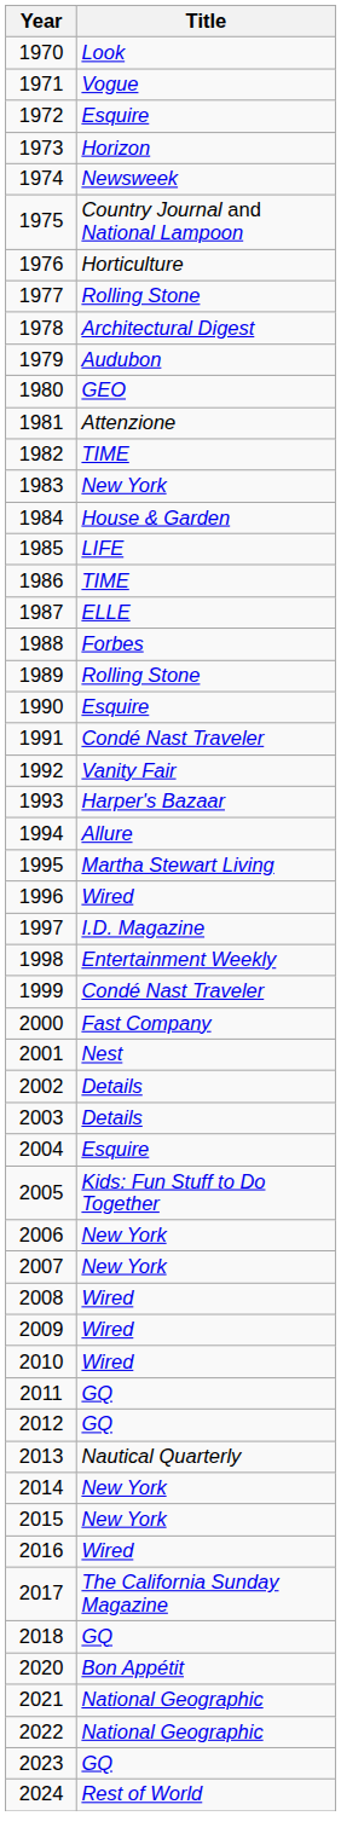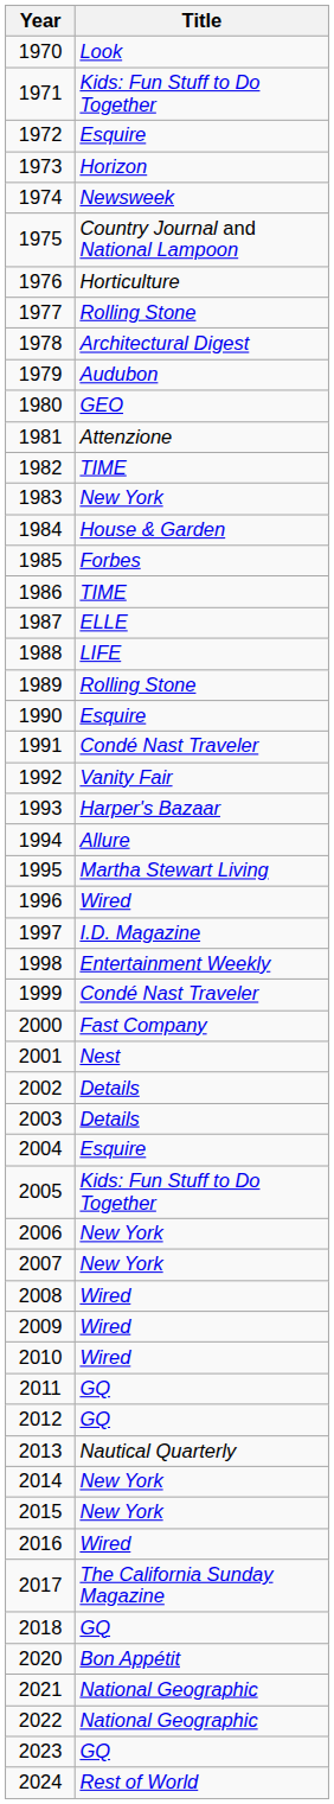 <table class="sortable wikitable plainrowheaders">
 <tr>
 <th scope="col" style="width:50px;">Year</th>
 <th scope="col" style="width:200px;">Title</th>
 </tr>
 <tr>
 <td align=center>1970</td>
 <td><em><a href='#'>Look</a></em></td>
 </tr>
 <tr>
 <td align=center>1971</td>
-<td><em><a href='#'>Vogue</a></em></td>
+<td><em><a href='#'>Kids: Fun Stuff to Do Together</a></em></td>
 </tr>
 <tr>
 <td align=center>1972</td>
 <td><em><a href='#'>Esquire</a></em></td>
 </tr>
 <tr>
 <td align=center>1973</td>
 <td><em><a href='#'>Horizon</a></em></td>
 </tr>
 <tr>
 <td align=center>1974</td>
 <td><em><a href='#'>Newsweek</a></em></td>
 </tr>
 <tr>
 <td align=center>1975</td>
 <td><em>Country Journal</em> and <em><a href='#'>National Lampoon</a></em></td>
 </tr>
 <tr>
 <td align=center>1976</td>
 <td><em>Horticulture</em></td>
 </tr>
 <tr>
 <td align=center>1977</td>
 <td><em><a href='#'>Rolling Stone</a></em></td>
 </tr>
 <tr>
 <td align=center>1978</td>
 <td><em><a href='#'>Architectural Digest</a></em></td>
 </tr>
 <tr>
 <td align=center>1979</td>
 <td><em><a href='#'>Audubon</a></em></td>
 </tr>
 <tr>
 <td align=center>1980</td>
 <td><em><a href='#'>GEO</a></em></td>
 </tr>
 <tr>
 <td align=center>1981</td>
 <td><em>Attenzione</em></td>
 </tr>
 <tr>
 <td align=center>1982</td>
 <td><em><a href='#'>TIME</a></em></td>
 </tr>
 <tr>
 <td align=center>1983</td>
 <td><em><a href='#'>New York</a></em></td>
 </tr>
 <tr>
 <td align=center>1984</td>
 <td><em><a href='#'>House & Garden</a></em></td>
 </tr>
 <tr>
 <td align=center>1985</td>
-<td><em><a href='#'>LIFE</a></em></td>
+<td><em><a href='#'>Forbes</a></em></td>
 </tr>
 <tr>
 <td align=center>1986</td>
 <td><em><a href='#'>TIME</a></em></td>
 </tr>
 <tr>
 <td align=center>1987</td>
 <td><em><a href='#'>ELLE</a></em></td>
 </tr>
 <tr>
 <td align=center>1988</td>
-<td><em><a href='#'>Forbes</a></em></td>
+<td><em><a href='#'>LIFE</a></em></td>
 </tr>
 <tr>
 <td align=center>1989</td>
 <td><em><a href='#'>Rolling Stone</a></em></td>
 </tr>
 <tr>
 <td align=center>1990</td>
 <td><em><a href='#'>Esquire</a></em></td>
 </tr>
 <tr>
 <td align=center>1991</td>
 <td><em><a href='#'>Condé Nast Traveler</a></em></td>
 </tr>
 <tr>
 <td align=center>1992</td>
 <td><em><a href='#'>Vanity Fair</a></em></td>
 </tr>
 <tr>
 <td align=center>1993</td>
 <td><em><a href='#'>Harper's Bazaar</a></em></td>
 </tr>
 <tr>
 <td align=center>1994</td>
 <td><em><a href='#'>Allure</a></em></td>
 </tr>
 <tr>
 <td align=center>1995</td>
 <td><em><a href='#'>Martha Stewart Living</a></em></td>
 </tr>
 <tr>
 <td align=center>1996</td>
 <td><em><a href='#'>Wired</a></em></td>
 </tr>
 <tr>
 <td align=center>1997</td>
 <td><em><a href='#'>I.D. Magazine</a></em></td>
 </tr>
 <tr>
 <td align=center>1998</td>
 <td><em><a href='#'>Entertainment Weekly</a></em></td>
 </tr>
 <tr>
 <td align=center>1999</td>
 <td><em><a href='#'>Condé Nast Traveler</a></em></td>
 </tr>
 <tr>
 <td align=center>2000</td>
 <td><em><a href='#'>Fast Company</a></em></td>
 </tr>
 <tr>
 <td align=center>2001</td>
 <td><em><a href='#'>Nest</a></em></td>
 </tr>
 <tr>
 <td align=center>2002</td>
 <td><em><a href='#'>Details</a></em></td>
 </tr>
 <tr>
 <td align=center>2003</td>
 <td><em><a href='#'>Details</a></em></td>
 </tr>
 <tr>
 <td align=center>2004</td>
 <td><em><a href='#'>Esquire</a></em></td>
 </tr>
 <tr>
 <td align=center>2005</td>
 <td><em><a href='#'>Kids: Fun Stuff to Do Together</a></em></td>
 </tr>
 <tr>
 <td align=center>2006</td>
 <td><em><a href='#'>New York</a></em></td>
 </tr>
 <tr>
 <td align=center>2007</td>
 <td><em><a href='#'>New York</a></em></td>
 </tr>
 <tr>
 <td align=center>2008</td>
 <td><em><a href='#'>Wired</a></em></td>
 </tr>
 <tr>
 <td align=center>2009</td>
 <td><em><a href='#'>Wired</a></em></td>
 </tr>
 <tr>
 <td align=center>2010</td>
 <td><em><a href='#'>Wired</a></em></td>
 </tr>
 <tr>
 <td align=center>2011</td>
 <td><em><a href='#'>GQ</a></em></td>
 </tr>
 <tr>
 <td align=center>2012</td>
 <td><em><a href='#'>GQ</a></em></td>
 </tr>
 <tr>
 <td align=center>2013</td>
 <td><em>Nautical Quarterly</em></td>
 </tr>
 <tr>
 <td align=center>2014</td>
 <td><em><a href='#'>New York</a></em></td>
 </tr>
 <tr>
 <td align=center>2015</td>
 <td><em><a href='#'>New York</a></em></td>
 </tr>
 <tr>
 <td align=center>2016</td>
 <td><a href='#'><em>Wired</em></a></td>
 </tr>
 <tr>
 <td align=center>2017</td>
 <td><em><a href='#'>The California Sunday Magazine</a></em></td>
 </tr>
 <tr>
 <td align=center>2018</td>
 <td><em><a href='#'>GQ</a></em></td>
 </tr>
 <tr>
 <td align=center>2020</td>
 <td><em><a href='#'>Bon Appétit</a></em></td>
 </tr>
 <tr>
 <td align=center>2021</td>
 <td><em><a href='#'>National Geographic</a></em></td>
 </tr>
 <tr>
 <td align=center>2022</td>
 <td><em><a href='#'>National Geographic</a></em></td>
 </tr>
 <tr>
 <td align=center>2023</td>
 <td><em><a href='#'>GQ</a></em></td>
 </tr>
 <tr>
 <td align=center>2024</td>
 <td><em><a href='#'>Rest of World</a></em></td>
 </tr>
 </table>
